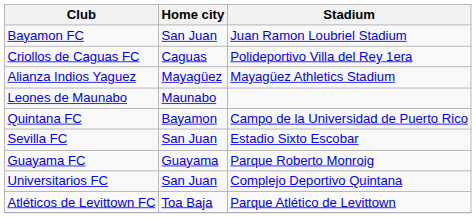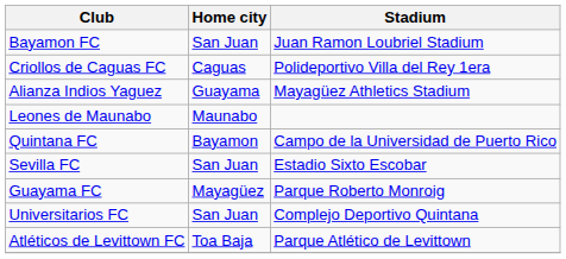 <table class="wikitable sortable">
 <tr>
 <th>Club</th>
 <th>Home city</th>
 <th>Stadium</th>
 </tr>
 <tr>
 <td><a href='#'>Bayamon FC</a></td>
 <td><a href='#'>San Juan</a></td>
 <td><a href='#'>Juan Ramon Loubriel Stadium</a></td>
 </tr>
 <tr>
 <td><a href='#'>Criollos de Caguas FC</a></td>
 <td><a href='#'>Caguas</a></td>
 <td><a href='#'>Polideportivo Villa del Rey 1era</a></td>
 </tr>
 <tr>
 <td><a href='#'>Alianza Indios Yaguez</a></td>
-<td><a href='#'>Mayagüez</a></td>
+<td><a href='#'>Guayama</a></td>
 <td><a href='#'>Mayagüez Athletics Stadium</a></td>
 </tr>
 <tr>
 <td><a href='#'>Leones de Maunabo</a></td>
 <td><a href='#'>Maunabo</a></td>
 <td></td>
 </tr>
 <tr>
 <td><a href='#'>Quintana FC</a></td>
 <td><a href='#'>Bayamon</a></td>
 <td><a href='#'>Campo de la Universidad de Puerto Rico</a></td>
 </tr>
 <tr>
 <td><a href='#'>Sevilla FC</a></td>
 <td><a href='#'>San Juan</a></td>
 <td><a href='#'>Estadio Sixto Escobar</a></td>
 </tr>
 <tr>
 <td><a href='#'>Guayama FC</a></td>
-<td><a href='#'>Guayama</a></td>
+<td><a href='#'>Mayagüez</a></td>
 <td><a href='#'>Parque Roberto Monroig</a></td>
 </tr>
 <tr>
 <td><a href='#'>Universitarios FC</a></td>
 <td><a href='#'>San Juan</a></td>
 <td><a href='#'>Complejo Deportivo Quintana</a></td>
 </tr>
 <tr>
 <td><a href='#'>Atléticos de Levittown FC</a></td>
 <td><a href='#'>Toa Baja</a></td>
 <td><a href='#'>Parque Atlético de Levittown</a></td>
 </tr>
 <tr>
 </tr>
 </table>
